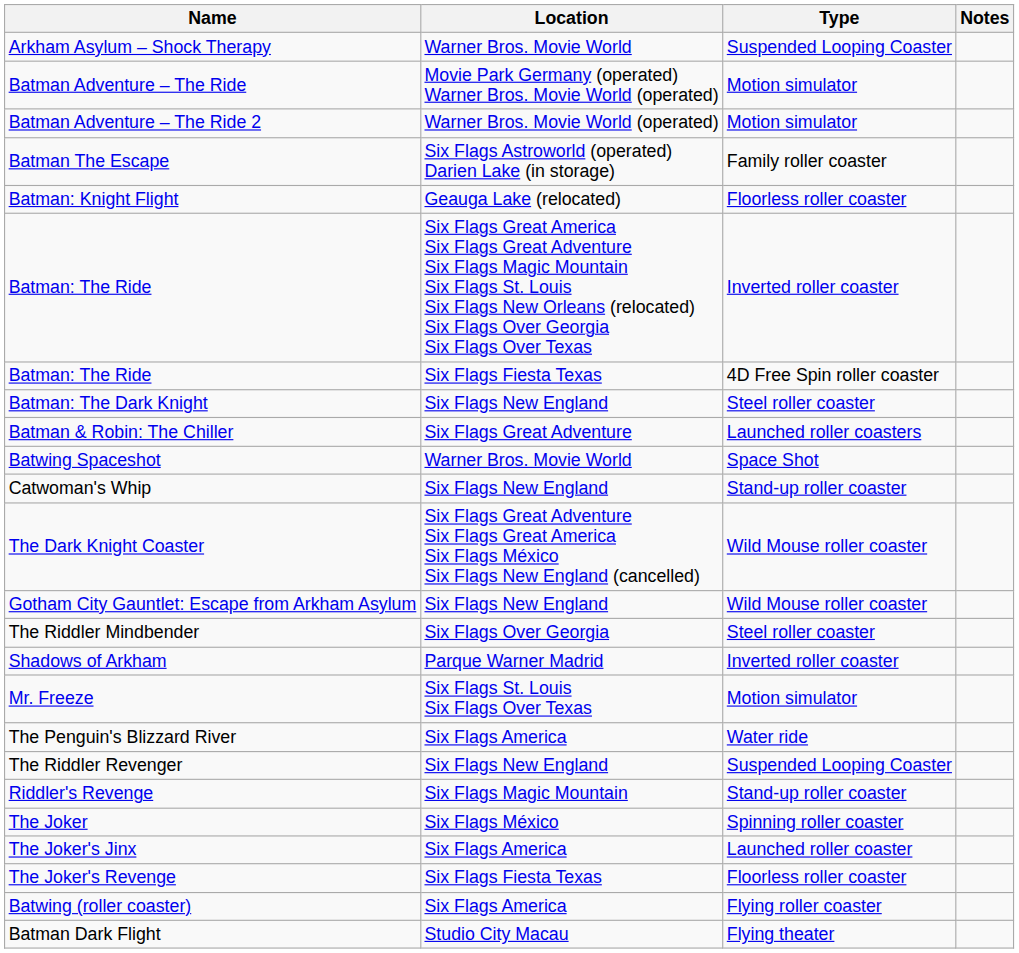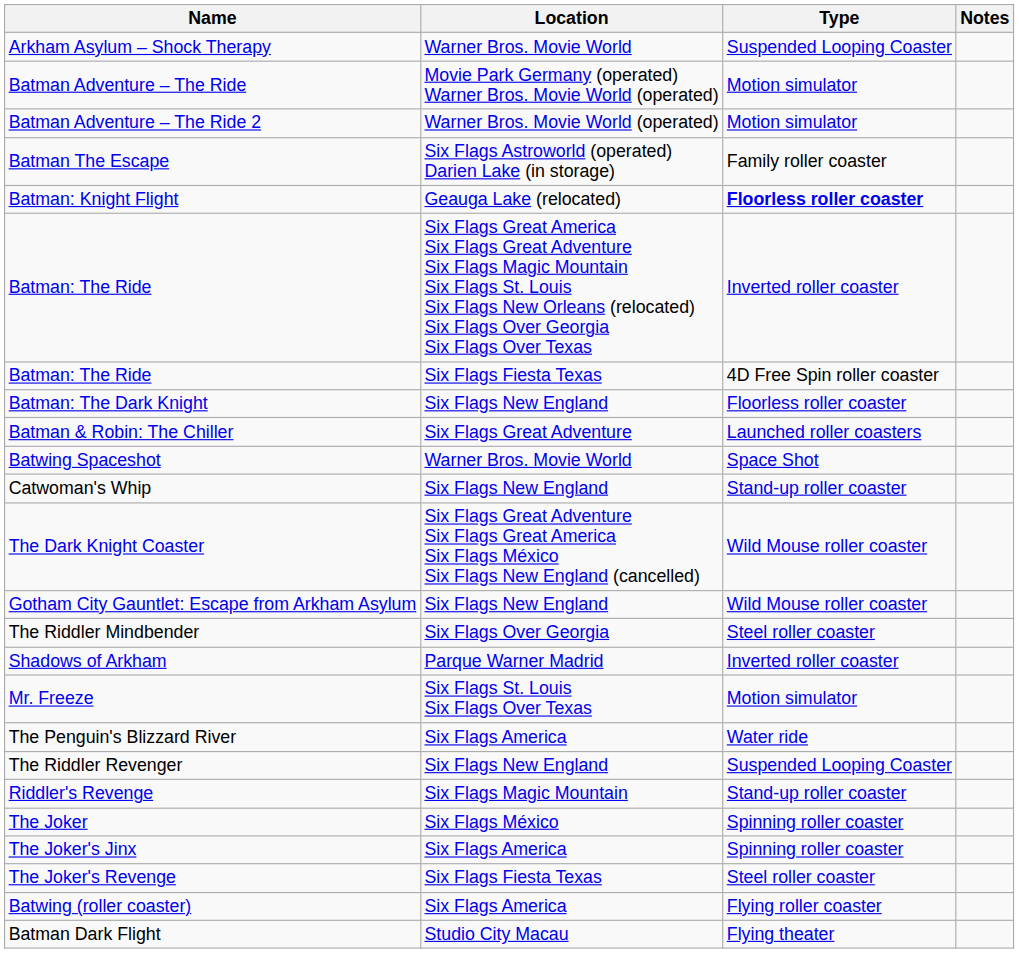 <table class="wikitable">
 <tr>
 <th>Name</th>
 <th>Location</th>
 <th>Type</th>
 <th>Notes</th>
 </tr>
 <tr>
 <td><a href='#'>Arkham Asylum – Shock Therapy</a></td>
 <td><a href='#'>Warner Bros. Movie World</a></td>
 <td><a href='#'>Suspended Looping Coaster</a></td>
 <td></td>
 </tr>
 <tr>
 <td><a href='#'>Batman Adventure – The Ride</a></td>
 <td><a href='#'>Movie Park Germany</a> (operated)<br><a href='#'>Warner Bros. Movie World</a> (operated)</td>
 <td><a href='#'>Motion simulator</a></td>
 <td></td>
 </tr>
 <tr>
 <td><a href='#'>Batman Adventure – The Ride 2</a></td>
 <td><a href='#'>Warner Bros. Movie World</a> (operated)</td>
 <td><a href='#'>Motion simulator</a></td>
 <td></td>
 </tr>
 <tr>
 <td><a href='#'>Batman The Escape</a></td>
 <td><a href='#'>Six Flags Astroworld</a> (operated)<br><a href='#'>Darien Lake</a> (in storage)</td>
 <td>Family roller coaster</td>
 <td></td>
 </tr>
 <tr>
 <td><a href='#'>Batman: Knight Flight</a></td>
 <td><a href='#'>Geauga Lake</a> (relocated)</td>
-<td><a href='#'>Floorless roller coaster</a></td>
+<td><strong><a href='#'>Floorless roller coaster</a></strong></td>
 <td></td>
 </tr>
 <tr>
 <td><a href='#'>Batman: The Ride</a></td>
 <td><a href='#'>Six Flags Great America</a><br><a href='#'>Six Flags Great Adventure</a><br><a href='#'>Six Flags Magic Mountain</a><br><a href='#'>Six Flags St. Louis</a><br><a href='#'>Six Flags New Orleans</a> (relocated)<br><a href='#'>Six Flags Over Georgia</a><br><a href='#'>Six Flags Over Texas</a></td>
 <td><a href='#'>Inverted roller coaster</a></td>
 <td></td>
 </tr>
 <tr>
 <td><a href='#'>Batman: The Ride</a></td>
 <td><a href='#'>Six Flags Fiesta Texas</a></td>
 <td>4D Free Spin roller coaster</td>
 <td></td>
 </tr>
 <tr>
 <td><a href='#'>Batman: The Dark Knight</a></td>
 <td><a href='#'>Six Flags New England</a></td>
-<td><a href='#'>Steel roller coaster</a></td>
+<td><a href='#'>Floorless roller coaster</a></td>
 <td></td>
 </tr>
 <tr>
 <td><a href='#'>Batman & Robin: The Chiller</a></td>
 <td><a href='#'>Six Flags Great Adventure</a></td>
 <td><a href='#'>Launched roller coasters</a></td>
 <td></td>
 </tr>
 <tr>
 <td><a href='#'>Batwing Spaceshot</a></td>
 <td><a href='#'>Warner Bros. Movie World</a></td>
 <td><a href='#'>Space Shot</a></td>
 <td></td>
 </tr>
 <tr>
 <td>Catwoman's Whip</td>
 <td><a href='#'>Six Flags New England</a></td>
 <td><a href='#'>Stand-up roller coaster</a></td>
 <td></td>
 </tr>
 <tr>
 <td><a href='#'>The Dark Knight Coaster</a></td>
 <td><a href='#'>Six Flags Great Adventure</a><br><a href='#'>Six Flags Great America</a><br><a href='#'>Six Flags México</a><br><a href='#'>Six Flags New England</a> (cancelled)</td>
 <td><a href='#'>Wild Mouse roller coaster</a></td>
 <td></td>
 </tr>
 <tr>
 <td><a href='#'>Gotham City Gauntlet: Escape from Arkham Asylum</a></td>
 <td><a href='#'>Six Flags New England</a></td>
 <td><a href='#'>Wild Mouse roller coaster</a></td>
 <td></td>
 </tr>
 <tr>
 <td>The Riddler Mindbender</td>
 <td><a href='#'>Six Flags Over Georgia</a></td>
 <td><a href='#'>Steel roller coaster</a></td>
 <td></td>
 </tr>
 <tr>
 <td><a href='#'>Shadows of Arkham</a></td>
 <td><a href='#'>Parque Warner Madrid</a></td>
 <td><a href='#'>Inverted roller coaster</a></td>
 <td></td>
 </tr>
 <tr>
 <td><a href='#'>Mr. Freeze</a></td>
 <td><a href='#'>Six Flags St. Louis</a><br><a href='#'>Six Flags Over Texas</a></td>
 <td><a href='#'>Motion simulator</a></td>
 <td></td>
 </tr>
 <tr>
 <td>The Penguin's Blizzard River</td>
 <td><a href='#'>Six Flags America</a></td>
 <td><a href='#'>Water ride</a></td>
 <td></td>
 </tr>
 <tr>
 <td>The Riddler Revenger</td>
 <td><a href='#'>Six Flags New England</a></td>
 <td><a href='#'>Suspended Looping Coaster</a></td>
 <td {{center></td>
 </tr>
 <tr>
 <td><a href='#'>Riddler's Revenge</a></td>
 <td><a href='#'>Six Flags Magic Mountain</a></td>
 <td><a href='#'>Stand-up roller coaster</a></td>
 <td></td>
 </tr>
 <tr>
 <td><a href='#'>The Joker</a></td>
 <td><a href='#'>Six Flags México</a></td>
 <td><a href='#'>Spinning roller coaster</a></td>
 <td></td>
 </tr>
 <tr>
 <td><a href='#'>The Joker's Jinx</a></td>
 <td><a href='#'>Six Flags America</a></td>
-<td><a href='#'>Launched roller coaster</a></td>
+<td><a href='#'>Spinning roller coaster</a></td>
 <td></td>
 </tr>
 <tr>
 <td><a href='#'>The Joker's Revenge</a></td>
 <td><a href='#'>Six Flags Fiesta Texas</a></td>
-<td><a href='#'>Floorless roller coaster</a></td>
+<td><a href='#'>Steel roller coaster</a></td>
 <td></td>
 </tr>
 <tr>
 <td><a href='#'>Batwing (roller coaster)</a></td>
 <td><a href='#'>Six Flags America</a></td>
 <td><a href='#'>Flying roller coaster</a></td>
 <td></td>
 </tr>
 <tr>
 <td>Batman Dark Flight</td>
 <td><a href='#'>Studio City Macau</a></td>
 <td><a href='#'>Flying theater</a></td>
 <td></td>
 </tr>
 </table>
